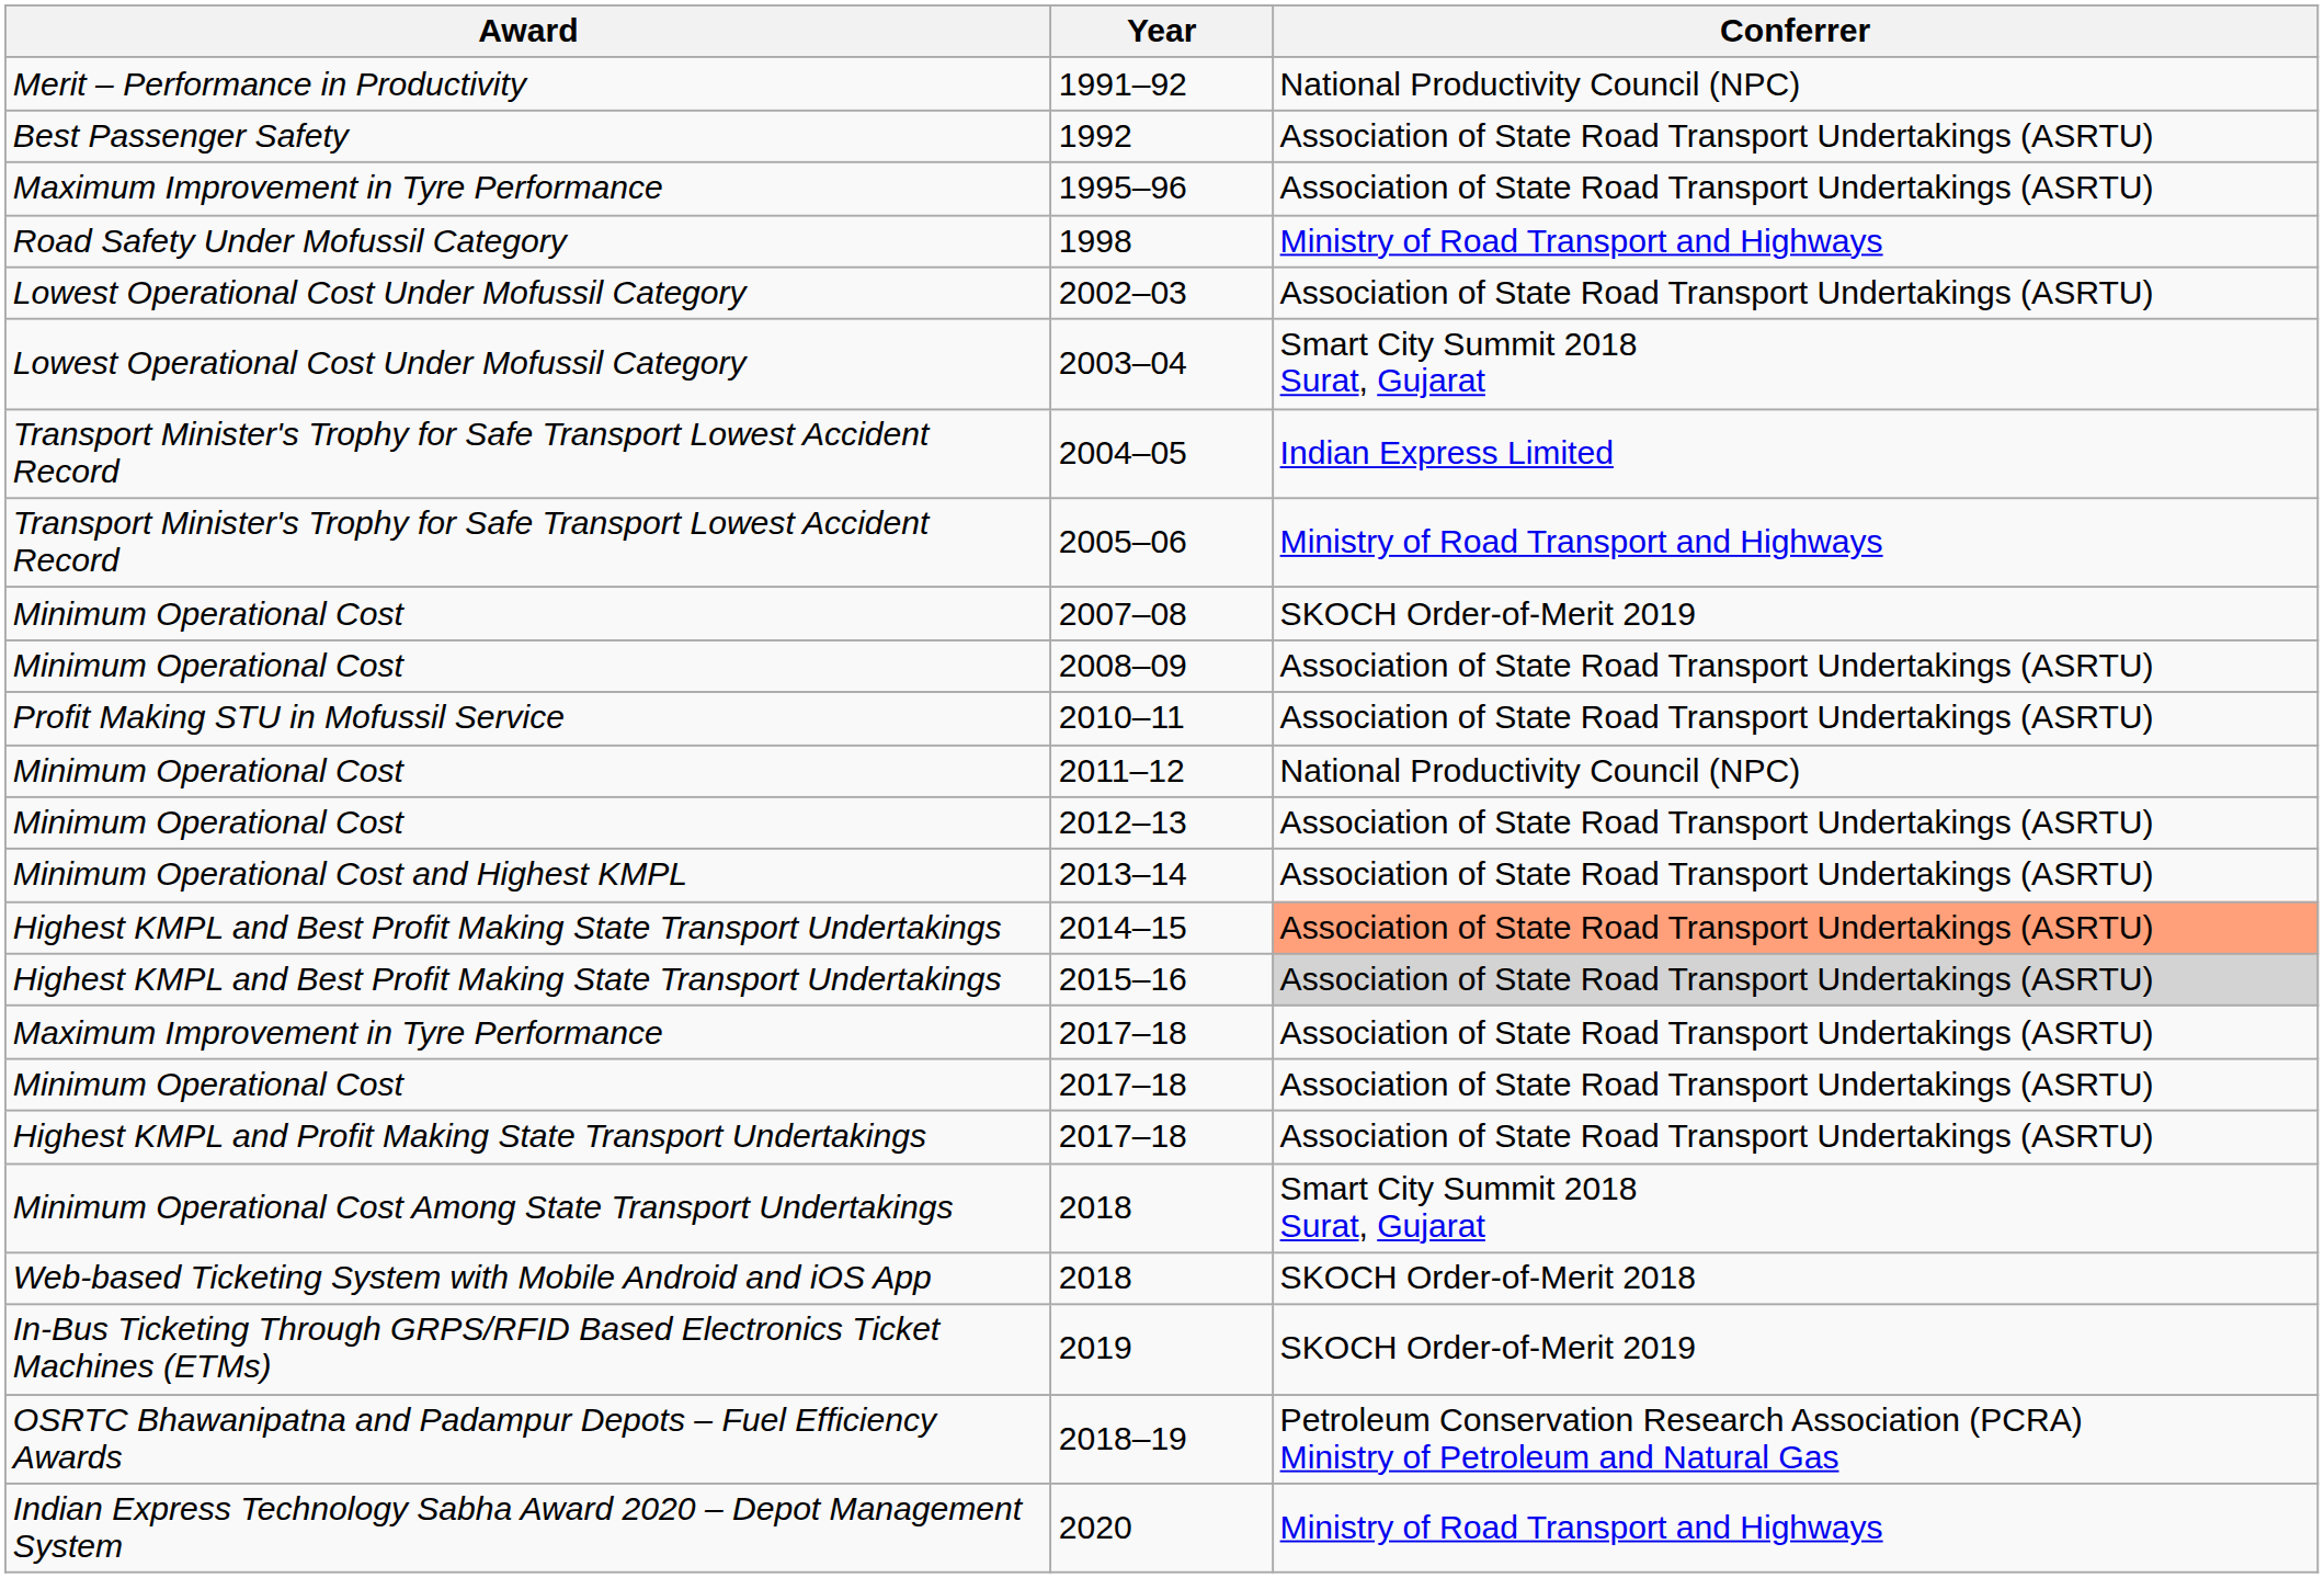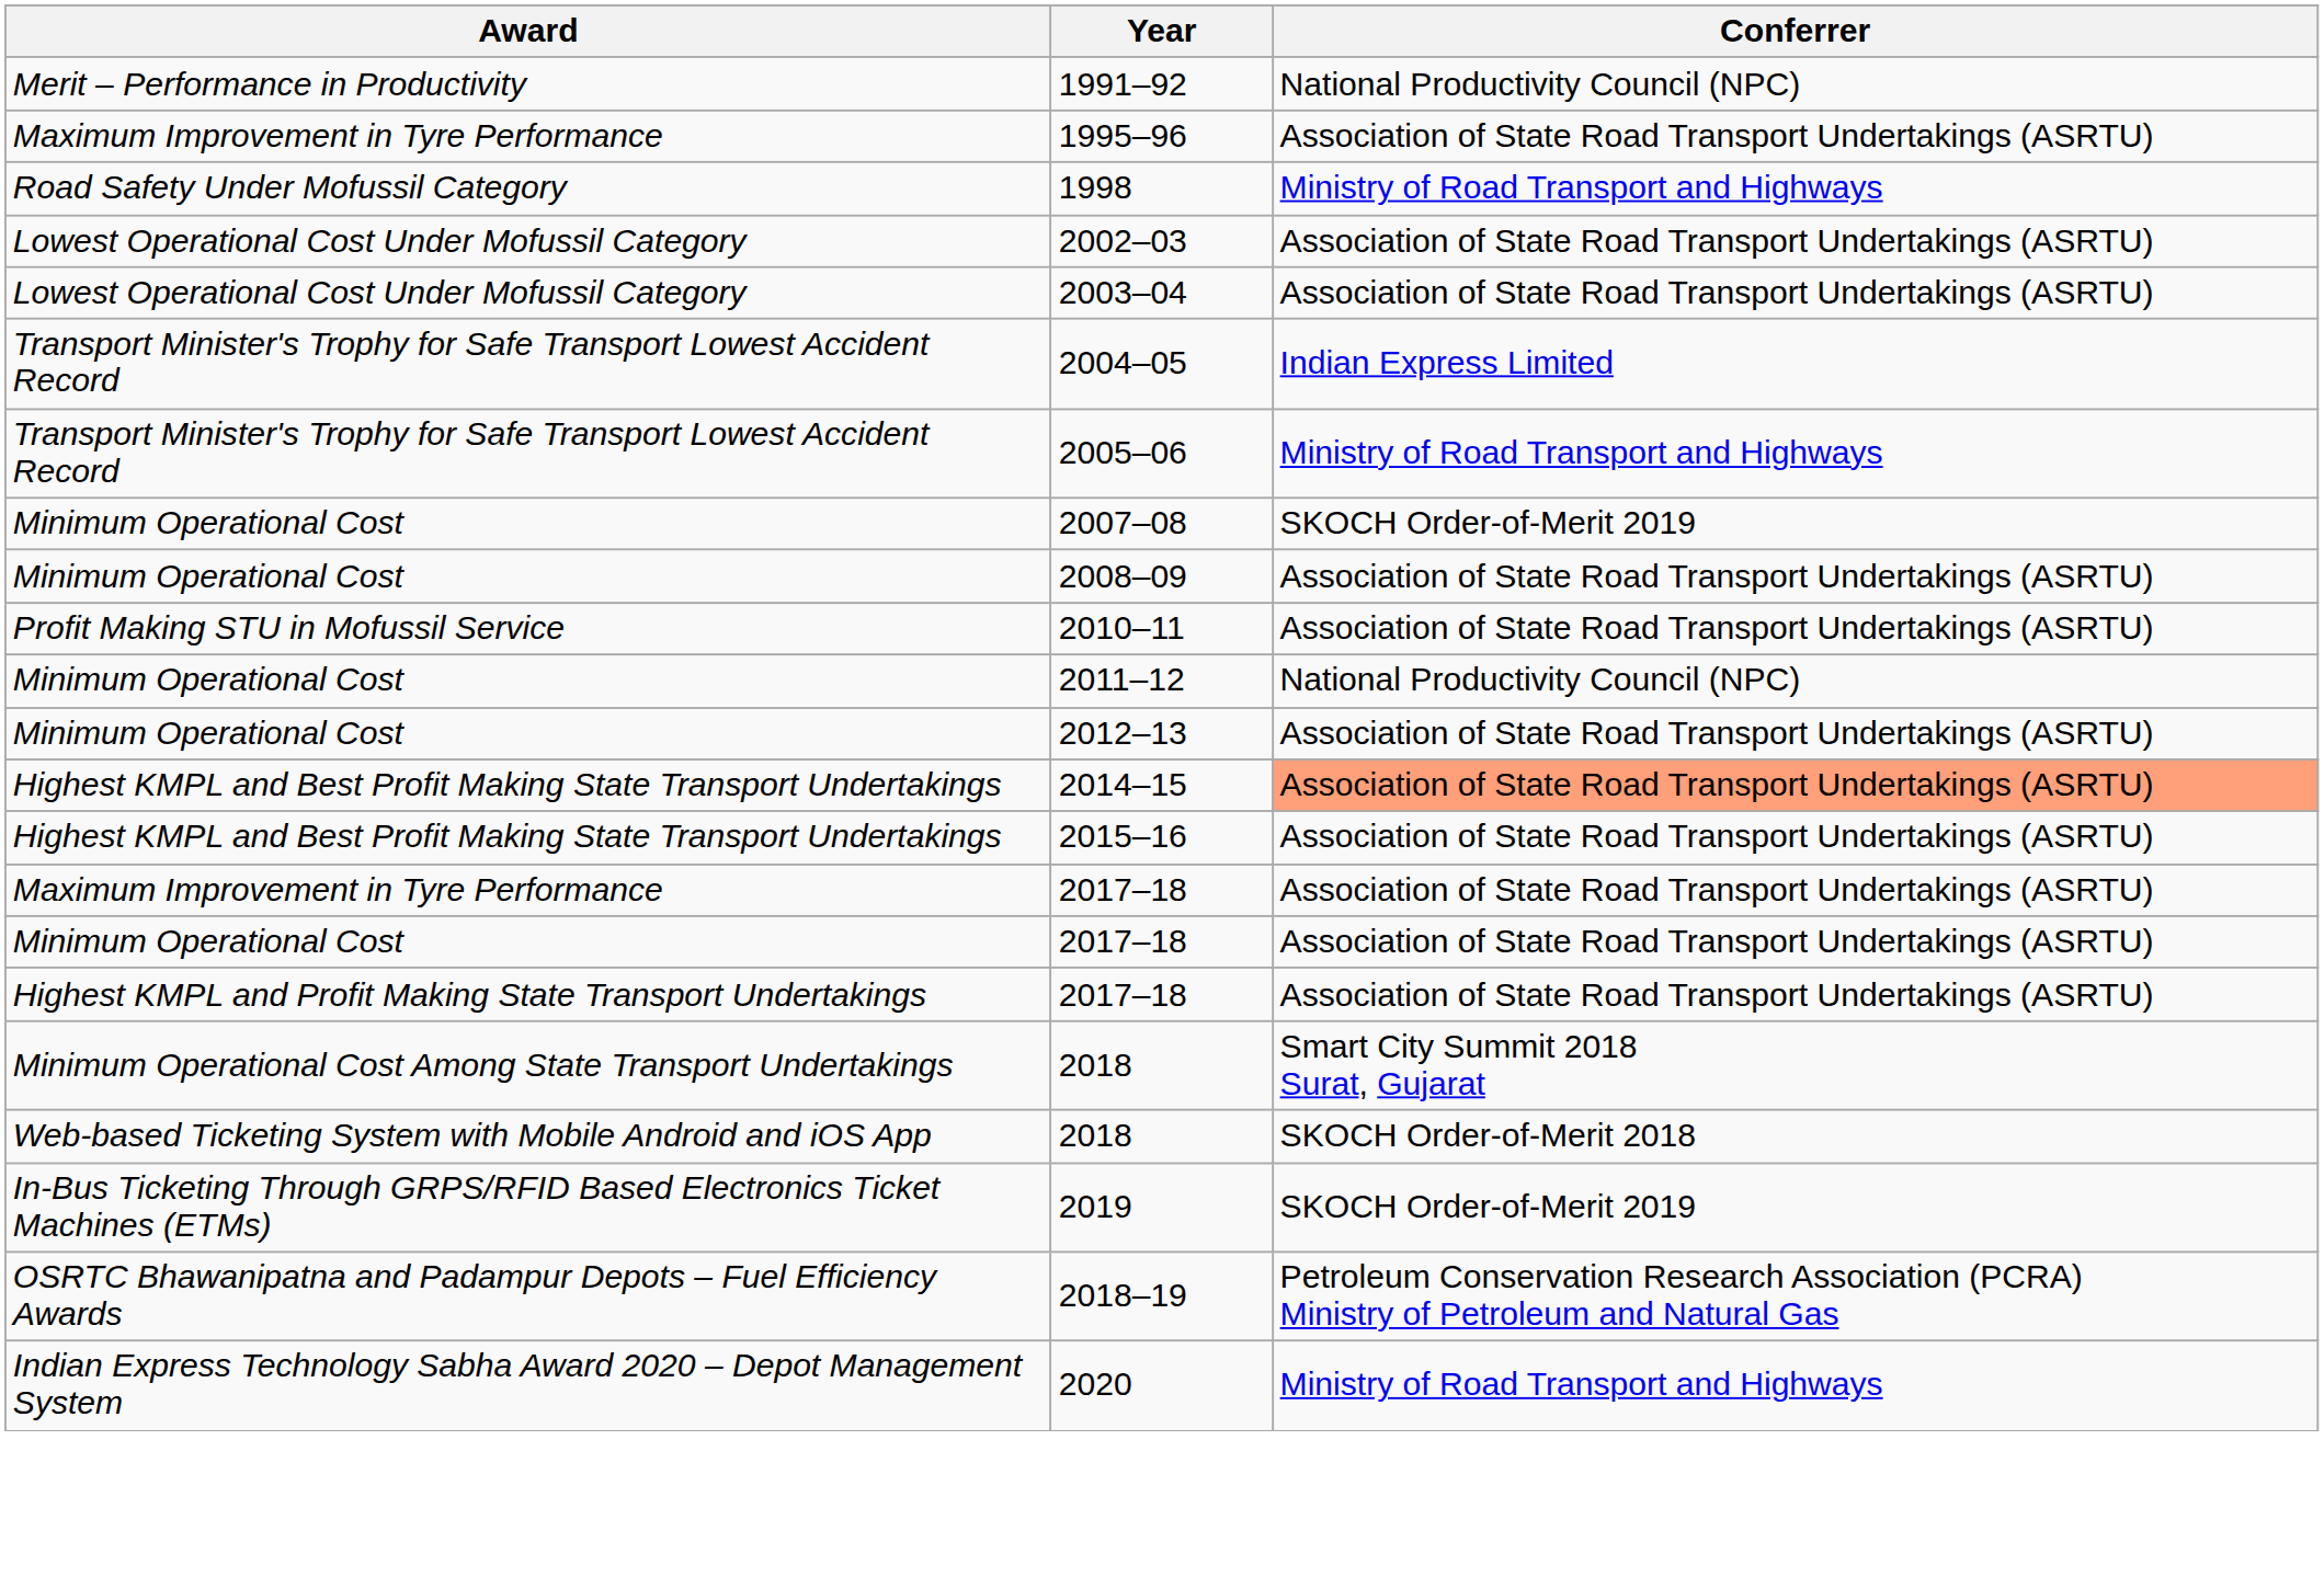 <table class="wikitable sortable" style="border: 1px solid #ADADAD; margin-bottom: 10px; padding-bottom: 5px;">
 <tr>
 <th style="width:500px;">Award</th>
 <th style="width:100px; text-align: center;">Year</th>
 <th style="width:500px;">Conferrer</th>
 </tr>
 <tr>
 <td><em>Merit – Performance in Productivity</em></td>
 <td>1991–92</td>
 <td>National Productivity Council (NPC)</td>
-</tr>
-<tr>
-<td><em>Best Passenger Safety</em></td>
-<td>1992</td>
-<td>Association of State Road Transport Undertakings (ASRTU)</td>
 </tr>
 <tr>
 <td><em>Maximum Improvement in Tyre Performance</em></td>
 <td>1995–96</td>
 <td>Association of State Road Transport Undertakings (ASRTU)</td>
 </tr>
 <tr>
 <td><em>Road Safety Under Mofussil Category</em></td>
 <td>1998</td>
 <td><a href='#'>Ministry of Road Transport and Highways</a></td>
 </tr>
 <tr>
 <td><em>Lowest Operational Cost Under Mofussil Category</em></td>
 <td>2002–03</td>
 <td>Association of State Road Transport Undertakings (ASRTU)</td>
 </tr>
 <tr>
 <td><em>Lowest Operational Cost Under Mofussil Category</em></td>
 <td>2003–04</td>
-<td>Smart City Summit 2018 <br> <a href='#'>Surat</a>, <a href='#'>Gujarat</a></td>
+<td>Association of State Road Transport Undertakings (ASRTU)</td>
 </tr>
 <tr>
 <td><em>Transport Minister's Trophy for Safe Transport Lowest Accident Record</em></td>
 <td>2004–05</td>
 <td><a href='#'>Indian Express Limited</a></td>
 </tr>
 <tr>
 <td><em>Transport Minister's Trophy for Safe Transport Lowest Accident Record</em></td>
 <td>2005–06</td>
 <td><a href='#'>Ministry of Road Transport and Highways</a></td>
 </tr>
 <tr>
 <td><em>Minimum Operational Cost</em></td>
 <td>2007–08</td>
 <td>SKOCH Order-of-Merit 2019</td>
 </tr>
 <tr>
 <td><em>Minimum Operational Cost</em></td>
 <td>2008–09</td>
 <td>Association of State Road Transport Undertakings (ASRTU)</td>
 </tr>
 <tr>
 <td><em>Profit Making STU in Mofussil Service</em></td>
 <td>2010–11</td>
 <td>Association of State Road Transport Undertakings (ASRTU)</td>
 </tr>
 <tr>
 <td><em>Minimum Operational Cost</em></td>
 <td>2011–12</td>
 <td>National Productivity Council (NPC)</td>
 </tr>
 <tr>
 <td><em>Minimum Operational Cost</em></td>
 <td>2012–13</td>
 <td>Association of State Road Transport Undertakings (ASRTU)</td>
 </tr>
 <tr>
-<td><em>Minimum Operational Cost and Highest KMPL</em></td>
-<td>2013–14</td>
-<td>Association of State Road Transport Undertakings (ASRTU)</td>
-</tr>
-<tr>
 <td><em>Highest KMPL and Best Profit Making State Transport Undertakings</em></td>
 <td>2014–15</td>
 <td style="background: lightsalmon;">Association of State Road Transport Undertakings (ASRTU)</td>
 </tr>
 <tr>
 <td><em>Highest KMPL and Best Profit Making State Transport Undertakings</em></td>
 <td>2015–16</td>
-<td style="background: lightgrey;">Association of State Road Transport Undertakings (ASRTU)</td>
+<td>Association of State Road Transport Undertakings (ASRTU)</td>
 </tr>
 <tr>
 <td><em>Maximum Improvement in Tyre Performance</em></td>
 <td>2017–18</td>
 <td>Association of State Road Transport Undertakings (ASRTU)</td>
 </tr>
 <tr>
 <td><em>Minimum Operational Cost</em></td>
 <td>2017–18</td>
 <td>Association of State Road Transport Undertakings (ASRTU)</td>
 </tr>
 <tr>
 <td><em>Highest KMPL and Profit Making State Transport Undertakings</em></td>
 <td>2017–18</td>
 <td>Association of State Road Transport Undertakings (ASRTU)</td>
 </tr>
 <tr>
 <td><em>Minimum Operational Cost Among State Transport Undertakings</em></td>
 <td>2018</td>
 <td>Smart City Summit 2018 <br> <a href='#'>Surat</a>, <a href='#'>Gujarat</a></td>
 </tr>
 <tr>
 <td><em>Web-based Ticketing System with Mobile Android and iOS App</em></td>
 <td>2018</td>
 <td>SKOCH Order-of-Merit 2018</td>
 </tr>
 <tr>
 <td><em>In-Bus Ticketing Through GRPS/RFID Based Electronics Ticket Machines (ETMs)</em></td>
 <td>2019</td>
 <td>SKOCH Order-of-Merit 2019</td>
 </tr>
 <tr>
 <td><em>OSRTC Bhawanipatna and Padampur Depots – Fuel Efficiency Awards</em></td>
 <td>2018–19</td>
 <td>Petroleum Conservation Research Association (PCRA) <br> <a href='#'>Ministry of Petroleum and Natural Gas</a></td>
 </tr>
 <tr>
 <td><em>Indian Express Technology Sabha Award 2020 – Depot Management System</em></td>
 <td>2020</td>
 <td><a href='#'>Ministry of Road Transport and Highways</a></td>
 </tr>
 </table>
